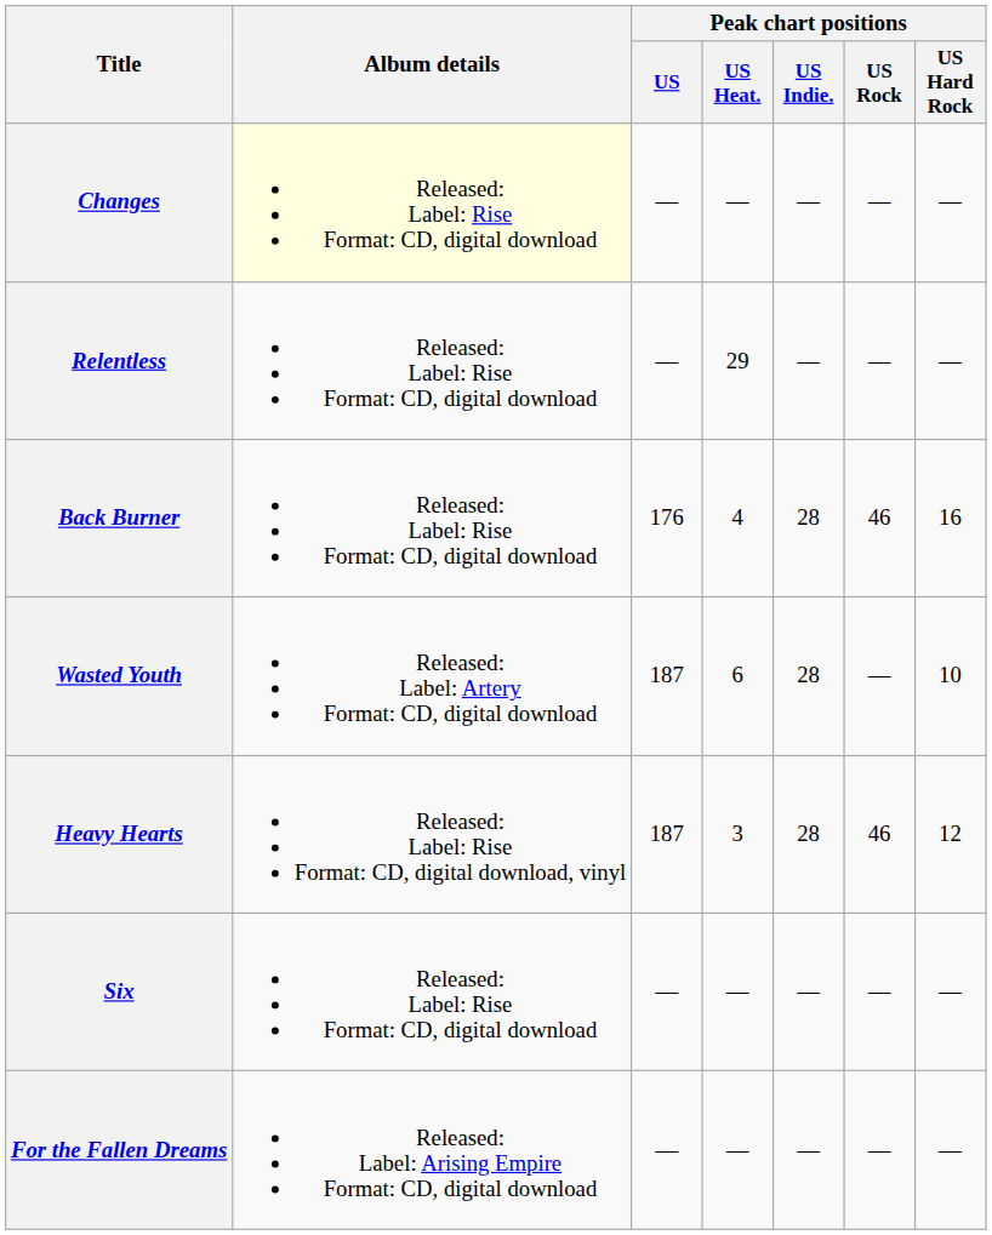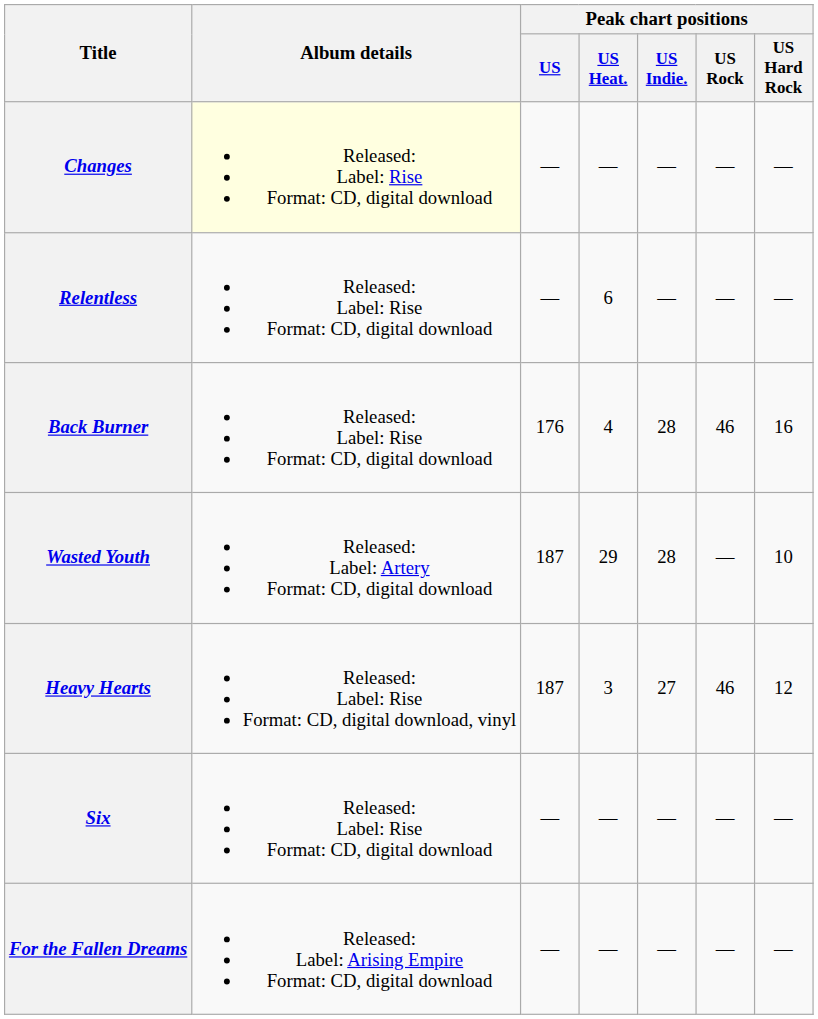 <table class="wikitable plainrowheaders" style="text-align:center;">
 <tr>
 <th rowspan="2">Title</th>
 <th rowspan="2">Album details</th>
 <th colspan="10">Peak chart positions</th>
 </tr>
 <tr>
 <th scope="col" style="width:3em;font-size:90%;"><a href='#'>US</a><br></th>
 <th scope="col" style="width:3em;font-size:90%;"><a href='#'>US<br>Heat.</a><br></th>
 <th scope="col" style="width:3em;font-size:90%;"><a href='#'>US<br>Indie.</a><br></th>
 <th scope="col" style="width:3em;font-size:90%;">US<br>Rock<br></th>
 <th scope="col" style="width:3em;font-size:90%;">US<br>Hard Rock<br></th>
 </tr>
 <tr>
 <th scope="row"><strong><em><a href='#'>Changes</a></em></strong></th>
 <td style="background: lightyellow;"><br><ul><li>Released: </li><li>Label: <a href='#'>Rise</a></li><li>Format: CD, digital download</li></ul></td>
 <td>—</td>
 <td>—</td>
 <td>—</td>
 <td>—</td>
 <td>—</td>
 </tr>
 <tr>
 <th scope="row"><strong><em><a href='#'>Relentless</a></em></strong></th>
 <td><br><ul><li>Released: </li><li>Label: Rise</li><li>Format: CD, digital download</li></ul></td>
 <td>—</td>
-<td>29</td>
+<td>6</td>
 <td>—</td>
 <td>—</td>
 <td>—</td>
 </tr>
 <tr>
 <th scope="row"><strong><em><a href='#'>Back Burner</a></em></strong></th>
 <td><br><ul><li>Released: </li><li>Label: Rise</li><li>Format: CD, digital download</li></ul></td>
 <td>176</td>
 <td>4</td>
 <td>28</td>
 <td>46</td>
 <td>16</td>
 </tr>
 <tr>
 <th scope="row"><strong><em><a href='#'>Wasted Youth</a></em></strong></th>
 <td><br><ul><li>Released: </li><li>Label: <a href='#'>Artery</a></li><li>Format: CD, digital download</li></ul></td>
 <td>187</td>
-<td>6</td>
+<td>29</td>
 <td>28</td>
 <td>—</td>
 <td>10</td>
 </tr>
 <tr>
 <th scope="row"><strong><em><a href='#'>Heavy Hearts</a></em></strong></th>
 <td><br><ul><li>Released: </li><li>Label: Rise</li><li>Format: CD, digital download, vinyl</li></ul></td>
 <td>187</td>
 <td>3</td>
-<td>28</td>
+<td>27</td>
 <td>46</td>
 <td>12</td>
 </tr>
 <tr>
 <th scope="row"><strong><em><a href='#'>Six</a></em></strong></th>
 <td><br><ul><li>Released: </li><li>Label: Rise</li><li>Format: CD, digital download</li></ul></td>
 <td>—</td>
 <td>—</td>
 <td>—</td>
 <td>—</td>
 <td>—</td>
 </tr>
 <tr>
 <th scope="row"><strong><em><a href='#'>For the Fallen Dreams</a></em></strong></th>
 <td><br><ul><li>Released: </li><li>Label: <a href='#'>Arising Empire</a></li><li>Format: CD, digital download</li></ul></td>
 <td>—</td>
 <td>—</td>
 <td>—</td>
 <td>—</td>
 <td>—</td>
 </tr>
 </table>
